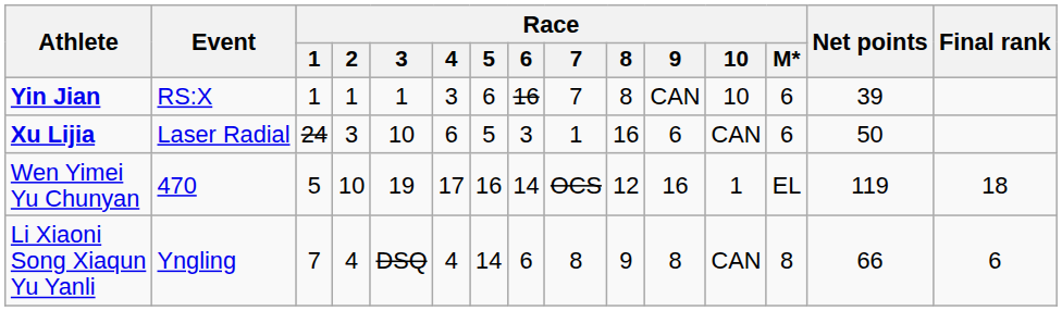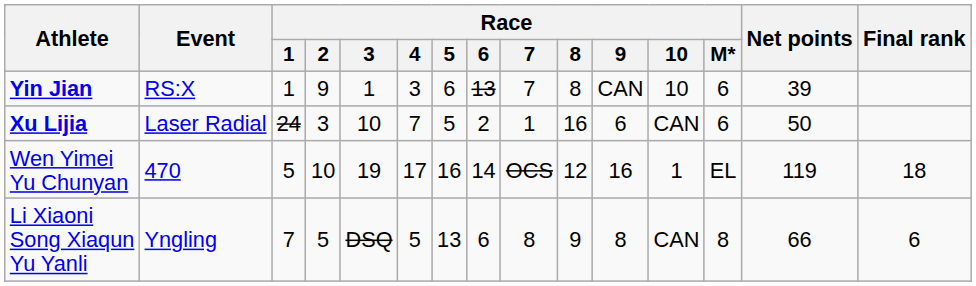 <table class="wikitable" style="font-size:90%">
 <tr>
 <th rowspan=2>Athlete</th>
 <th rowspan=2>Event</th>
 <th colspan=11>Race</th>
 <th rowspan=2>Net points</th>
 <th rowspan=2>Final rank</th>
 </tr>
 <tr style="font-size:95%">
 <th>1</th>
 <th>2</th>
 <th>3</th>
 <th>4</th>
 <th>5</th>
 <th>6</th>
 <th>7</th>
 <th>8</th>
 <th>9</th>
 <th>10</th>
 <th>M*</th>
 </tr>
 <tr align=center>
 <td align=left><strong><a href='#'>Yin Jian</a></strong></td>
 <td align=left><a href='#'>RS:X</a></td>
 <td>1</td>
-<td>1</td>
+<td>9</td>
 <td>1</td>
 <td>3</td>
 <td>6</td>
-<td><s>16</s></td>
+<td><s>13</s></td>
 <td>7</td>
 <td>8</td>
 <td>CAN</td>
 <td>10</td>
 <td>6</td>
 <td>39</td>
 <td></td>
 </tr>
 <tr align=center>
 <td align=left><strong><a href='#'>Xu Lijia</a></strong></td>
 <td align=left><a href='#'>Laser Radial</a></td>
 <td><s>24</s></td>
 <td>3</td>
 <td>10</td>
-<td>6</td>
+<td>7</td>
 <td>5</td>
-<td>3</td>
+<td>2</td>
 <td>1</td>
 <td>16</td>
 <td>6</td>
 <td>CAN</td>
 <td>6</td>
 <td>50</td>
 <td></td>
 </tr>
 <tr align=center>
 <td align=left><a href='#'>Wen Yimei</a><br><a href='#'>Yu Chunyan</a></td>
 <td align=left><a href='#'>470</a></td>
 <td>5</td>
 <td>10</td>
 <td>19</td>
 <td>17</td>
 <td>16</td>
 <td>14</td>
 <td><s>OCS</s></td>
 <td>12</td>
 <td>16</td>
 <td>1</td>
 <td>EL</td>
 <td>119</td>
 <td>18</td>
 </tr>
 <tr align=center>
 <td align=left><a href='#'>Li Xiaoni</a><br><a href='#'>Song Xiaqun</a><br><a href='#'>Yu Yanli</a></td>
 <td align=left><a href='#'>Yngling</a></td>
 <td>7</td>
-<td>4</td>
+<td>5</td>
 <td><s>DSQ</s></td>
-<td>4</td>
-<td>14</td>
+<td>5</td>
+<td>13</td>
 <td>6</td>
 <td>8</td>
 <td>9</td>
 <td>8</td>
 <td>CAN</td>
 <td>8</td>
 <td>66</td>
 <td>6</td>
 </tr>
 </table>
